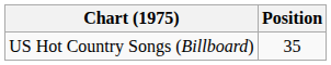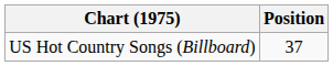 <table class="wikitable">
 <tr>
 <th>Chart (1975)</th>
 <th>Position</th>
 </tr>
 <tr>
 <td>US Hot Country Songs (<em>Billboard</em>)</td>
-<td align="center">35</td>
+<td align="center">37</td>
 </tr>
 </table>
